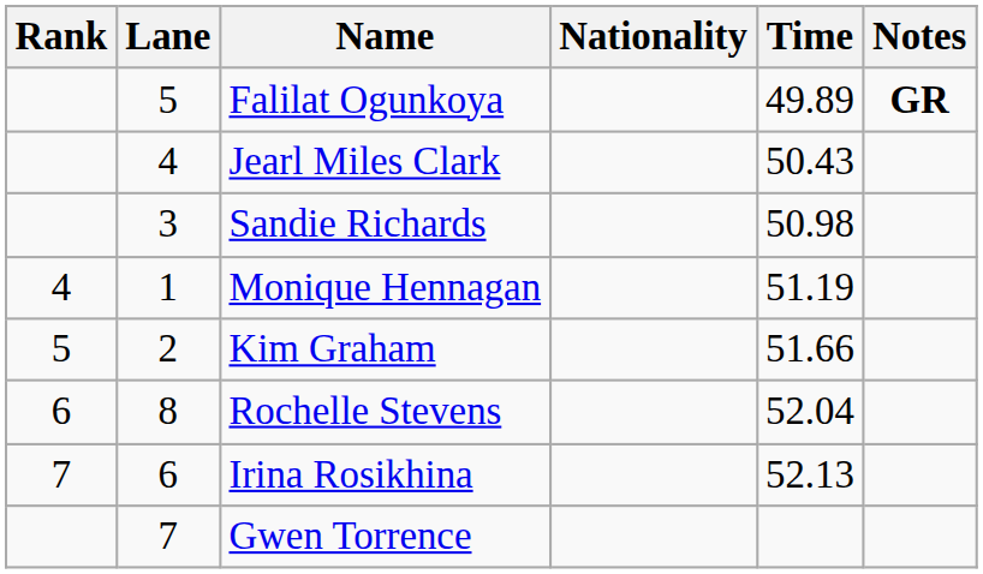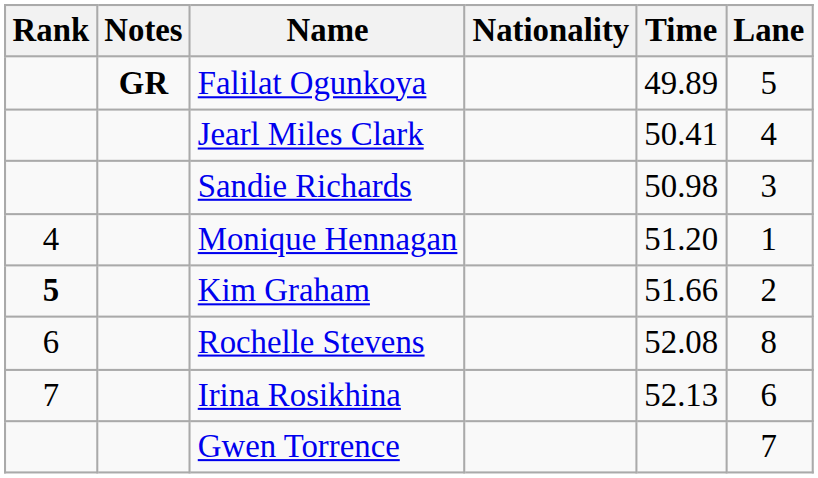 <table class="wikitable sortable" style="text-align:center">
 <tr>
 <th>Rank</th>
-<th>Lane</th>
+<th>Notes</th>
 <th>Name</th>
 <th>Nationality</th>
 <th>Time</th>
-<th>Notes</th>
+<th>Lane</th>
 </tr>
 <tr>
 <td></td>
-<td>5</td>
+<td><strong>GR</strong></td>
 <td align=left><a href='#'>Falilat Ogunkoya</a></td>
 <td align=left></td>
 <td>49.89</td>
-<td><strong>GR</strong></td>
+<td>5</td>
 </tr>
 <tr>
 <td></td>
-<td>4</td>
+<td></td>
 <td align=left><a href='#'>Jearl Miles Clark</a></td>
 <td align=left></td>
-<td>50.43</td>
-<td></td>
+<td>50.41</td>
+<td>4</td>
 </tr>
 <tr>
 <td></td>
-<td>3</td>
+<td></td>
 <td align=left><a href='#'>Sandie Richards</a></td>
 <td align=left></td>
 <td>50.98</td>
-<td></td>
+<td>3</td>
 </tr>
 <tr>
 <td>4</td>
-<td>1</td>
+<td></td>
 <td align=left><a href='#'>Monique Hennagan</a></td>
 <td align=left></td>
-<td>51.19</td>
-<td></td>
+<td>51.20</td>
+<td>1</td>
 </tr>
 <tr>
-<td>5</td>
-<td>2</td>
+<td><strong>5</strong></td>
+<td></td>
 <td align=left><a href='#'>Kim Graham</a></td>
 <td align=left></td>
 <td>51.66</td>
-<td></td>
+<td>2</td>
 </tr>
 <tr>
 <td>6</td>
-<td>8</td>
+<td></td>
 <td align=left><a href='#'>Rochelle Stevens</a></td>
 <td align=left></td>
-<td>52.04</td>
-<td></td>
+<td>52.08</td>
+<td>8</td>
 </tr>
 <tr>
 <td>7</td>
-<td>6</td>
+<td></td>
 <td align=left><a href='#'>Irina Rosikhina</a></td>
 <td align=left></td>
 <td>52.13</td>
-<td></td>
+<td>6</td>
 </tr>
 <tr>
 <td></td>
-<td>7</td>
+<td></td>
 <td align=left><a href='#'>Gwen Torrence</a></td>
 <td align=left></td>
 <td></td>
-<td></td>
+<td>7</td>
 </tr>
 </table>
